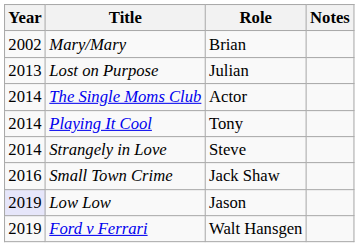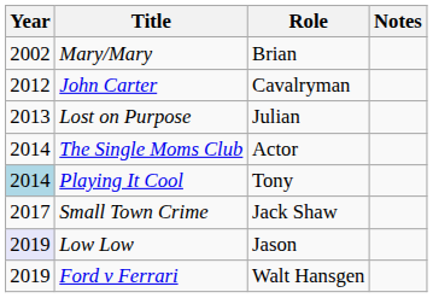 <table class="wikitable sortable">
 <tr>
 <th>Year</th>
 <th>Title</th>
 <th>Role</th>
 <th class="unsortable">Notes</th>
 </tr>
 <tr>
 <td>2002</td>
 <td><em>Mary/Mary</em></td>
 <td>Brian</td>
+<td></td>
+</tr>
+<tr>
+<td>2012</td>
+<td><em><a href='#'>John Carter</a></em></td>
+<td>Cavalryman</td>
 <td></td>
 </tr>
 <tr>
 <td>2013</td>
 <td><em>Lost on Purpose</em></td>
 <td>Julian</td>
 <td></td>
 </tr>
 <tr>
 <td>2014</td>
 <td><em><a href='#'>The Single Moms Club</a></em></td>
 <td>Actor</td>
 <td></td>
 </tr>
 <tr>
-<td>2014</td>
+<td style="background: lightblue;">2014</td>
 <td><em><a href='#'>Playing It Cool</a></em></td>
 <td>Tony</td>
 <td></td>
 </tr>
 <tr>
-<td>2014</td>
-<td><em>Strangely in Love</em></td>
-<td>Steve</td>
-<td></td>
-</tr>
-<tr>
-<td>2016</td>
+<td>2017</td>
 <td><em>Small Town Crime</em></td>
 <td>Jack Shaw</td>
 <td></td>
 </tr>
 <tr>
 <td style="background: lavender;">2019</td>
 <td><em>Low Low</em></td>
 <td>Jason</td>
 <td></td>
 </tr>
 <tr>
 <td>2019</td>
 <td><em><a href='#'>Ford v Ferrari</a></em></td>
 <td>Walt Hansgen</td>
 <td></td>
 </tr>
 </table>
